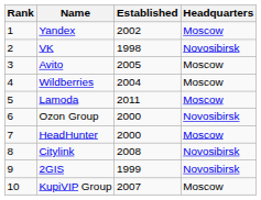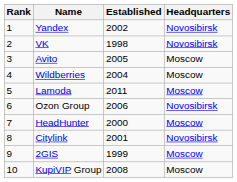 <table class="wikitable sortable">
 <tr>
 <th>Rank</th>
 <th>Name</th>
 <th>Established</th>
 <th>Headquarters</th>
 </tr>
 <tr>
 <td>1</td>
 <td><a href='#'>Yandex</a></td>
 <td>2002</td>
-<td><a href='#'>Moscow</a></td>
+<td><a href='#'>Novosibirsk</a></td>
 </tr>
 <tr>
 <td>2</td>
 <td><a href='#'>VK</a></td>
 <td>1998</td>
 <td><a href='#'>Novosibirsk</a></td>
 </tr>
 <tr>
 <td>3</td>
 <td><a href='#'>Avito</a></td>
 <td>2005</td>
 <td>Moscow</td>
 </tr>
 <tr>
 <td>4</td>
 <td><a href='#'>Wildberries</a></td>
 <td>2004</td>
 <td>Moscow</td>
 </tr>
 <tr>
 <td>5</td>
 <td><a href='#'>Lamoda</a></td>
 <td>2011</td>
 <td><a href='#'>Moscow</a></td>
 </tr>
 <tr>
 <td>6</td>
 <td>Ozon Group</td>
-<td>2000</td>
+<td>2006</td>
 <td><a href='#'>Novosibirsk</a></td>
 </tr>
 <tr>
 <td>7</td>
 <td><a href='#'>HeadHunter</a></td>
 <td>2000</td>
 <td><a href='#'>Moscow</a></td>
 </tr>
 <tr>
 <td>8</td>
 <td><a href='#'>Citylink</a></td>
-<td>2008</td>
+<td>2001</td>
 <td><a href='#'>Novosibirsk</a></td>
 </tr>
 <tr>
 <td>9</td>
 <td><a href='#'>2GIS</a></td>
 <td>1999</td>
-<td><a href='#'>Novosibirsk</a></td>
+<td><a href='#'>Moscow</a></td>
 </tr>
 <tr>
 <td>10</td>
 <td><a href='#'>KupiVIP</a> Group</td>
-<td>2007</td>
+<td>2008</td>
 <td>Moscow</td>
 </tr>
 </table>
